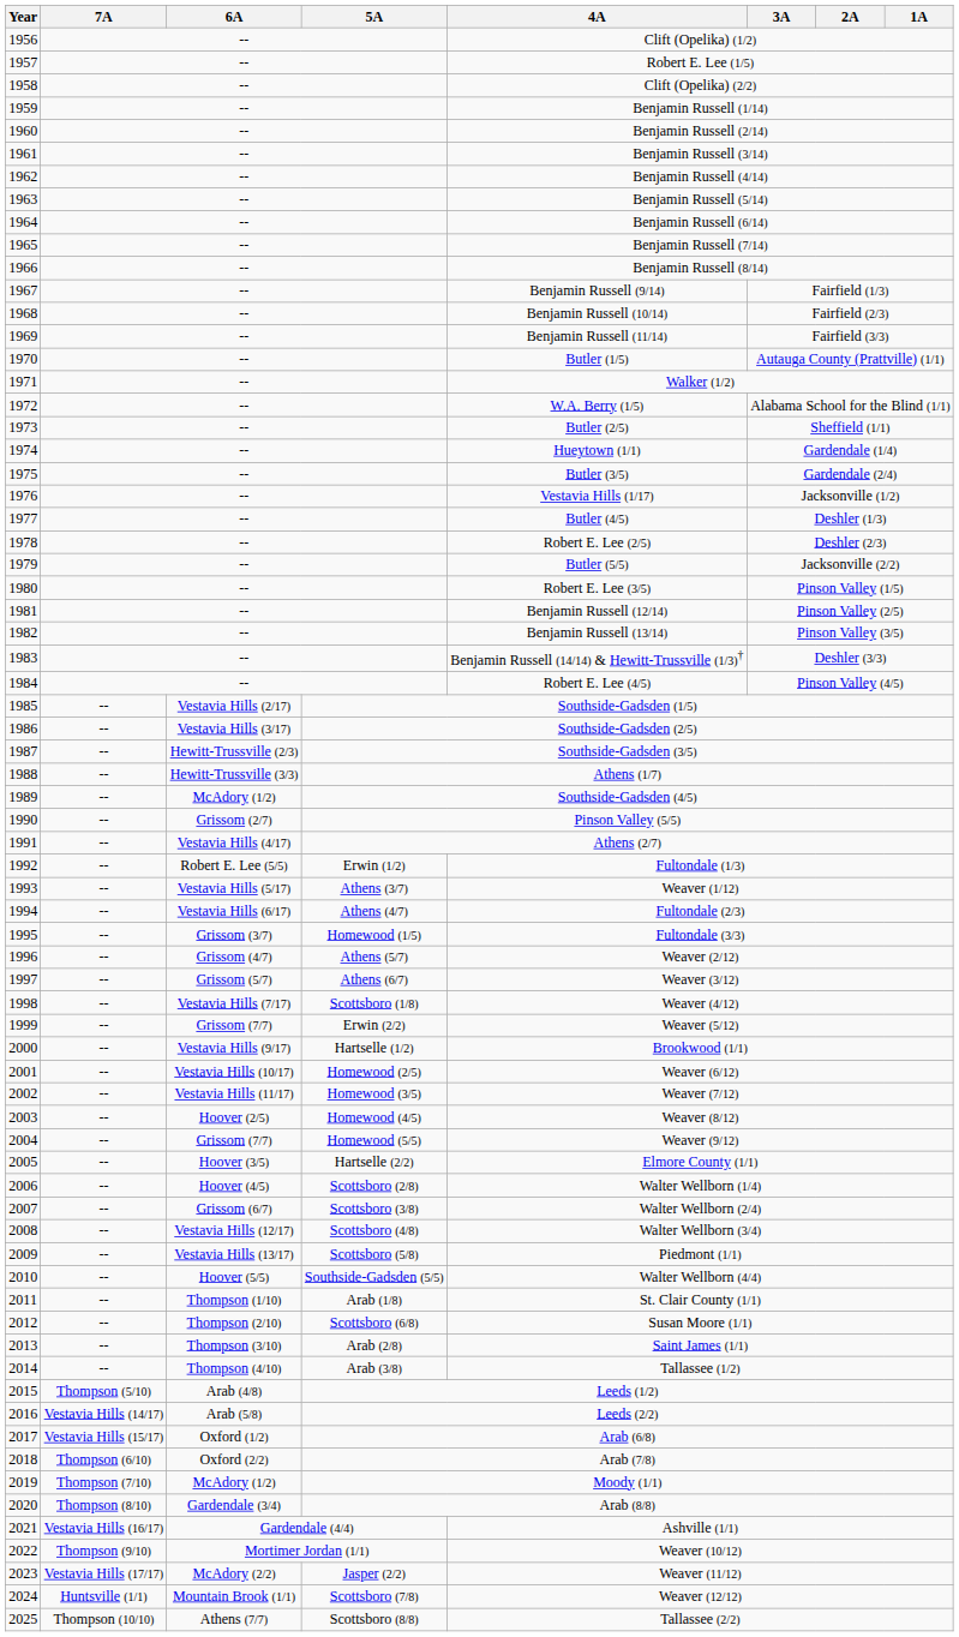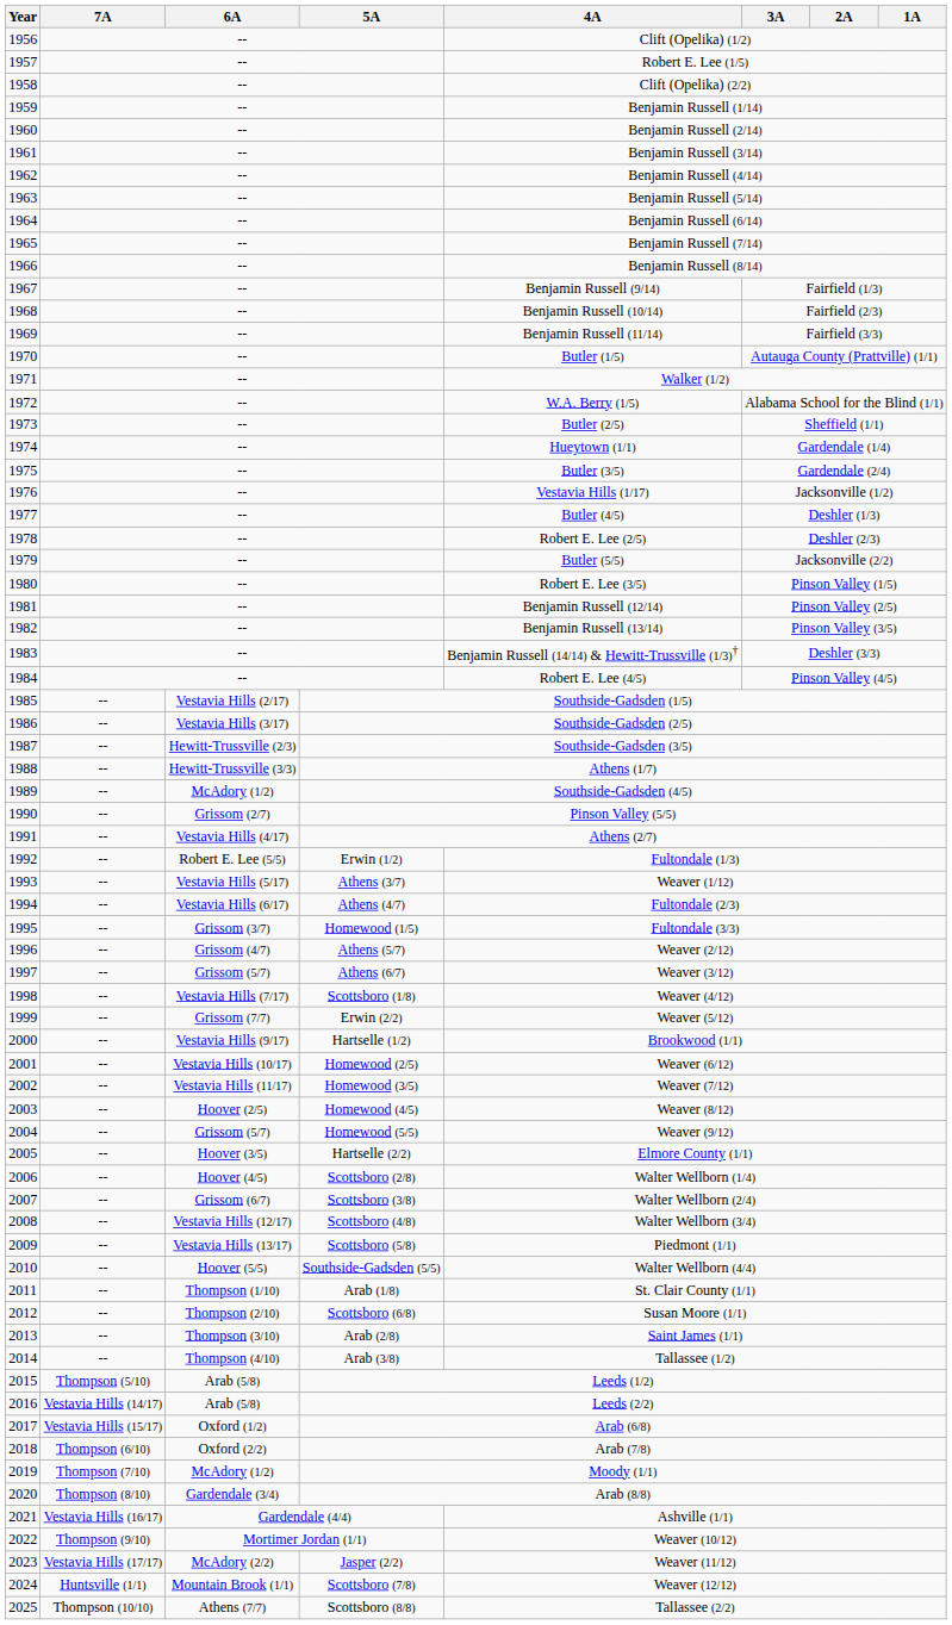 <table class="wikitable" style="text-align:center">
 <tr>
 <th>Year</th>
 <th>7A</th>
 <th>6A</th>
 <th>5A</th>
 <th>4A</th>
 <th>3A</th>
 <th>2A</th>
 <th>1A</th>
 </tr>
 <tr>
 <td>1956</td>
 <td colspan="3">--</td>
 <td colspan="4">Clift (Opelika) <small>(1/2)</small></td>
 </tr>
 <tr>
 <td>1957</td>
 <td colspan="3">--</td>
 <td colspan="4">Robert E. Lee <small>(1/5)</small></td>
 </tr>
 <tr>
 <td>1958</td>
 <td colspan="3">--</td>
 <td colspan="4">Clift (Opelika) <small>(2/2)</small></td>
 </tr>
 <tr>
 <td>1959</td>
 <td colspan="3">--</td>
 <td colspan="4">Benjamin Russell <small>(1/14)</small></td>
 </tr>
 <tr>
 <td>1960</td>
 <td colspan="3">--</td>
 <td colspan="4">Benjamin Russell <small>(2/14)</small></td>
 </tr>
 <tr>
 <td>1961</td>
 <td colspan="3">--</td>
 <td colspan="4">Benjamin Russell <small>(3/14)</small></td>
 </tr>
 <tr>
 <td>1962</td>
 <td colspan="3">--</td>
 <td colspan="4">Benjamin Russell <small>(4/14)</small></td>
 </tr>
 <tr>
 <td>1963</td>
 <td colspan="3">--</td>
 <td colspan="4">Benjamin Russell <small>(5/14)</small></td>
 </tr>
 <tr>
 <td>1964</td>
 <td colspan="3">--</td>
 <td colspan="4">Benjamin Russell <small>(6/14)</small></td>
 </tr>
 <tr>
 <td>1965</td>
 <td colspan="3">--</td>
 <td colspan="4">Benjamin Russell <small>(7/14)</small></td>
 </tr>
 <tr>
 <td>1966</td>
 <td colspan="3">--</td>
 <td colspan="4">Benjamin Russell <small>(8/14)</small></td>
 </tr>
 <tr>
 <td>1967</td>
 <td colspan="3">--</td>
 <td>Benjamin Russell <small>(9/14)</small></td>
 <td colspan="3">Fairfield <small>(1/3)</small></td>
 </tr>
 <tr>
 <td>1968</td>
 <td colspan="3">--</td>
 <td>Benjamin Russell <small>(10/14)</small></td>
 <td colspan="3">Fairfield <small>(2/3)</small></td>
 </tr>
 <tr>
 <td>1969</td>
 <td colspan="3">--</td>
 <td>Benjamin Russell <small>(11/14)</small></td>
 <td colspan="3">Fairfield <small>(3/3)</small></td>
 </tr>
 <tr>
 <td>1970</td>
 <td colspan="3">--</td>
 <td><a href='#'>Butler</a> <small>(1/5)</small></td>
 <td colspan="3"><a href='#'>Autauga County (Prattville)</a> <small>(1/1)</small></td>
 </tr>
 <tr>
 <td>1971</td>
 <td colspan="3">--</td>
 <td colspan="4"><a href='#'>Walker</a> <small>(1/2)</small></td>
 </tr>
 <tr>
 <td>1972</td>
 <td colspan="3">--</td>
 <td><a href='#'>W.A. Berry</a> <small>(1/5)</small></td>
 <td colspan="3">Alabama School for the Blind <small>(1/1)</small></td>
 </tr>
 <tr>
 <td>1973</td>
 <td colspan="3">--</td>
 <td><a href='#'>Butler</a> <small>(2/5)</small></td>
 <td colspan="3"><a href='#'>Sheffield</a> <small>(1/1)</small></td>
 </tr>
 <tr>
 <td>1974</td>
 <td colspan="3">--</td>
 <td><a href='#'>Hueytown</a> <small>(1/1)</small></td>
 <td colspan="3"><a href='#'>Gardendale</a> <small>(1/4)</small></td>
 </tr>
 <tr>
 <td>1975</td>
 <td colspan="3">--</td>
 <td><a href='#'>Butler</a> <small>(3/5)</small></td>
 <td colspan="3"><a href='#'>Gardendale</a> <small>(2/4)</small></td>
 </tr>
 <tr>
 <td>1976</td>
 <td colspan="3">--</td>
 <td><a href='#'>Vestavia Hills</a> <small>(1/17)</small></td>
 <td colspan="3">Jacksonville <small>(1/2)</small></td>
 </tr>
 <tr>
 <td>1977</td>
 <td colspan="3">--</td>
 <td><a href='#'>Butler</a> <small>(4/5)</small></td>
 <td colspan="3"><a href='#'>Deshler</a> <small>(1/3)</small></td>
 </tr>
 <tr>
 <td>1978</td>
 <td colspan="3">--</td>
 <td>Robert E. Lee <small>(2/5)</small></td>
 <td colspan="3"><a href='#'>Deshler</a> <small>(2/3)</small></td>
 </tr>
 <tr>
 <td>1979</td>
 <td colspan="3">--</td>
 <td><a href='#'>Butler</a> <small>(5/5)</small></td>
 <td colspan="3">Jacksonville <small>(2/2)</small></td>
 </tr>
 <tr>
 <td>1980</td>
 <td colspan="3">--</td>
 <td>Robert E. Lee <small>(3/5)</small></td>
 <td colspan="3"><a href='#'>Pinson Valley</a> <small>(1/5)</small></td>
 </tr>
 <tr>
 <td>1981</td>
 <td colspan="3">--</td>
 <td>Benjamin Russell <small>(12/14)</small></td>
 <td colspan="3"><a href='#'>Pinson Valley</a> <small>(2/5)</small></td>
 </tr>
 <tr>
 <td>1982</td>
 <td colspan="3">--</td>
 <td>Benjamin Russell <small>(13/14)</small></td>
 <td colspan="3"><a href='#'>Pinson Valley</a> <small>(3/5)</small></td>
 </tr>
 <tr>
 <td>1983</td>
 <td colspan="3">--</td>
 <td>Benjamin Russell <small>(14/14)</small> & <a href='#'>Hewitt-Trussville</a> <small>(1/3)</small><sup>†</sup></td>
 <td colspan="3"><a href='#'>Deshler</a> <small>(3/3)</small></td>
 </tr>
 <tr>
 <td>1984</td>
 <td colspan="3">--</td>
 <td>Robert E. Lee <small>(4/5)</small></td>
 <td colspan="3"><a href='#'>Pinson Valley</a> <small>(4/5)</small></td>
 </tr>
 <tr>
 <td>1985</td>
 <td>--</td>
 <td><a href='#'>Vestavia Hills</a> <small>(2/17)</small></td>
 <td colspan="5"><a href='#'>Southside-Gadsden</a> <small>(1/5)</small></td>
 </tr>
 <tr>
 <td>1986</td>
 <td>--</td>
 <td><a href='#'>Vestavia Hills</a> <small>(3/17)</small></td>
 <td colspan="5"><a href='#'>Southside-Gadsden</a> <small>(2/5)</small></td>
 </tr>
 <tr>
 <td>1987</td>
 <td>--</td>
 <td><a href='#'>Hewitt-Trussville</a> <small>(2/3)</small></td>
 <td colspan="5"><a href='#'>Southside-Gadsden</a> <small>(3/5)</small></td>
 </tr>
 <tr>
 <td>1988</td>
 <td>--</td>
 <td><a href='#'>Hewitt-Trussville</a> <small>(3/3)</small></td>
 <td colspan="5"><a href='#'>Athens</a> <small>(1/7)</small></td>
 </tr>
 <tr>
 <td>1989</td>
 <td>--</td>
 <td><a href='#'>McAdory</a> <small>(1/2)</small></td>
 <td colspan="5"><a href='#'>Southside-Gadsden</a> <small>(4/5)</small></td>
 </tr>
 <tr>
 <td>1990</td>
 <td>--</td>
 <td><a href='#'>Grissom</a> <small>(2/7)</small></td>
 <td colspan="5"><a href='#'>Pinson Valley</a> <small>(5/5)</small></td>
 </tr>
 <tr>
 <td>1991</td>
 <td>--</td>
 <td><a href='#'>Vestavia Hills</a> <small>(4/17)</small></td>
 <td colspan="5"><a href='#'>Athens</a> <small>(2/7)</small></td>
 </tr>
 <tr>
 <td>1992</td>
 <td>--</td>
 <td>Robert E. Lee <small>(5/5)</small></td>
 <td>Erwin <small>(1/2)</small></td>
 <td colspan="4"><a href='#'>Fultondale</a> <small>(1/3)</small></td>
 </tr>
 <tr>
 <td>1993</td>
 <td>--</td>
 <td><a href='#'>Vestavia Hills</a> <small>(5/17)</small></td>
 <td><a href='#'>Athens</a> <small>(3/7)</small></td>
 <td colspan="4">Weaver <small>(1/12)</small></td>
 </tr>
 <tr>
 <td>1994</td>
 <td>--</td>
 <td><a href='#'>Vestavia Hills</a> <small>(6/17)</small></td>
 <td><a href='#'>Athens</a> <small>(4/7)</small></td>
 <td colspan="4"><a href='#'>Fultondale</a> <small>(2/3)</small></td>
 </tr>
 <tr>
 <td>1995</td>
 <td>--</td>
 <td><a href='#'>Grissom</a> <small>(3/7)</small></td>
 <td><a href='#'>Homewood</a> <small>(1/5)</small></td>
 <td colspan="4"><a href='#'>Fultondale</a> <small>(3/3)</small></td>
 </tr>
 <tr>
 <td>1996</td>
 <td>--</td>
 <td><a href='#'>Grissom</a> <small>(4/7)</small></td>
 <td><a href='#'>Athens</a> <small>(5/7)</small></td>
 <td colspan="4">Weaver <small>(2/12)</small></td>
 </tr>
 <tr>
 <td>1997</td>
 <td>--</td>
 <td><a href='#'>Grissom</a> <small>(5/7)</small></td>
 <td><a href='#'>Athens</a> <small>(6/7)</small></td>
 <td colspan="4">Weaver <small>(3/12)</small></td>
 </tr>
 <tr>
 <td>1998</td>
 <td>--</td>
 <td><a href='#'>Vestavia Hills</a> <small>(7/17)</small></td>
 <td><a href='#'>Scottsboro</a> <small>(1/8)</small></td>
 <td colspan="4">Weaver <small>(4/12)</small></td>
 </tr>
 <tr>
 <td>1999</td>
 <td>--</td>
 <td><a href='#'>Grissom</a> <small>(7/7)</small></td>
 <td>Erwin <small>(2/2)</small></td>
 <td colspan="4">Weaver <small>(5/12)</small></td>
 </tr>
 <tr>
 <td>2000</td>
 <td>--</td>
 <td><a href='#'>Vestavia Hills</a> <small>(9/17)</small></td>
 <td>Hartselle <small>(1/2)</small></td>
 <td colspan="4"><a href='#'>Brookwood</a> <small>(1/1)</small></td>
 </tr>
 <tr>
 <td>2001</td>
 <td>--</td>
 <td><a href='#'>Vestavia Hills</a> <small>(10/17)</small></td>
 <td><a href='#'>Homewood</a> <small>(2/5)</small></td>
 <td colspan="4">Weaver <small>(6/12)</small></td>
 </tr>
 <tr>
 <td>2002</td>
 <td>--</td>
 <td><a href='#'>Vestavia Hills</a> <small>(11/17)</small></td>
 <td><a href='#'>Homewood</a> <small>(3/5)</small></td>
 <td colspan="4">Weaver <small>(7/12)</small></td>
 </tr>
 <tr>
 <td>2003</td>
 <td>--</td>
 <td><a href='#'>Hoover</a> <small>(2/5)</small></td>
 <td><a href='#'>Homewood</a> <small>(4/5)</small></td>
 <td colspan="4">Weaver <small>(8/12)</small></td>
 </tr>
 <tr>
 <td>2004</td>
 <td>--</td>
-<td><a href='#'>Grissom</a> <small>(7/7)</small></td>
+<td><a href='#'>Grissom</a> <small>(5/7)</small></td>
 <td><a href='#'>Homewood</a> <small>(5/5)</small></td>
 <td colspan="4">Weaver <small>(9/12)</small></td>
 </tr>
 <tr>
 <td>2005</td>
 <td>--</td>
 <td><a href='#'>Hoover</a> <small>(3/5)</small></td>
 <td>Hartselle <small>(2/2)</small></td>
 <td colspan="4"><a href='#'>Elmore County</a> <small>(1/1)</small></td>
 </tr>
 <tr>
 <td>2006</td>
 <td>--</td>
 <td><a href='#'>Hoover</a> <small>(4/5)</small></td>
 <td><a href='#'>Scottsboro</a> <small>(2/8)</small></td>
 <td colspan="4">Walter Wellborn <small>(1/4)</small></td>
 </tr>
 <tr>
 <td>2007</td>
 <td>--</td>
 <td><a href='#'>Grissom</a> <small>(6/7)</small></td>
 <td><a href='#'>Scottsboro</a> <small>(3/8)</small></td>
 <td colspan="4">Walter Wellborn <small>(2/4)</small></td>
 </tr>
 <tr>
 <td>2008</td>
 <td>--</td>
 <td><a href='#'>Vestavia Hills</a> <small>(12/17)</small></td>
 <td><a href='#'>Scottsboro</a> <small>(4/8)</small></td>
 <td colspan="4">Walter Wellborn <small>(3/4)</small></td>
 </tr>
 <tr>
 <td>2009</td>
 <td>--</td>
 <td><a href='#'>Vestavia Hills</a> <small>(13/17)</small></td>
 <td><a href='#'>Scottsboro</a> <small>(5/8)</small></td>
 <td colspan="4">Piedmont <small>(1/1)</small></td>
 </tr>
 <tr>
 <td>2010</td>
 <td>--</td>
 <td><a href='#'>Hoover</a> <small>(5/5)</small></td>
 <td><a href='#'>Southside-Gadsden</a> <small>(5/5)</small></td>
 <td colspan="4">Walter Wellborn <small>(4/4)</small></td>
 </tr>
 <tr>
 <td>2011</td>
 <td>--</td>
 <td><a href='#'>Thompson</a> <small>(1/10)</small></td>
 <td>Arab <small>(1/8)</small></td>
 <td colspan="4">St. Clair County <small>(1/1)</small></td>
 </tr>
 <tr>
 <td>2012</td>
 <td>--</td>
 <td><a href='#'>Thompson</a> <small>(2/10)</small></td>
 <td><a href='#'>Scottsboro</a>  <small>(6/8)</small></td>
 <td colspan="4">Susan Moore <small>(1/1)</small></td>
 </tr>
 <tr>
 <td>2013</td>
 <td>--</td>
 <td><a href='#'>Thompson</a> <small>(3/10)</small></td>
 <td>Arab <small>(2/8)</small></td>
 <td colspan="4"><a href='#'>Saint James</a> <small>(1/1)</small></td>
 </tr>
 <tr>
 <td>2014</td>
 <td>--</td>
 <td><a href='#'>Thompson</a> <small>(4/10)</small></td>
 <td>Arab <small>(3/8)</small></td>
 <td colspan="4">Tallassee <small>(1/2)</small></td>
 </tr>
 <tr>
 <td>2015</td>
 <td><a href='#'>Thompson</a> <small>(5/10)</small></td>
-<td>Arab <small>(4/8)</small></td>
+<td>Arab <small>(5/8)</small></td>
 <td colspan="5"><a href='#'>Leeds</a> <small>(1/2)</small></td>
 </tr>
 <tr>
 <td>2016</td>
 <td><a href='#'>Vestavia Hills</a> <small>(14/17)</small></td>
 <td>Arab <small>(5/8)</small></td>
 <td colspan="5"><a href='#'>Leeds</a> <small>(2/2)</small></td>
 </tr>
 <tr>
 <td>2017</td>
 <td><a href='#'>Vestavia Hills</a> <small>(15/17)</small></td>
 <td>Oxford <small>(1/2)</small></td>
 <td colspan="5"><a href='#'>Arab</a> <small>(6/8)</small></td>
 </tr>
 <tr>
 <td>2018</td>
 <td><a href='#'>Thompson</a> <small>(6/10)</small></td>
 <td>Oxford <small>(2/2)</small></td>
 <td colspan="5">Arab <small>(7/8)</small></td>
 </tr>
 <tr>
 <td>2019</td>
 <td><a href='#'>Thompson</a> <small>(7/10)</small></td>
 <td><a href='#'>McAdory</a> <small>(1/2)</small></td>
 <td colspan="5"><a href='#'>Moody</a> <small>(1/1)</small></td>
 </tr>
 <tr>
 <td>2020</td>
 <td><a href='#'>Thompson</a> <small>(8/10)</small></td>
 <td><a href='#'>Gardendale</a> <small>(3/4)</small></td>
 <td colspan="5">Arab <small>(8/8)</small></td>
 </tr>
 <tr>
 <td>2021</td>
 <td><a href='#'>Vestavia Hills</a> <small>(16/17)</small></td>
 <td colspan="2"><a href='#'>Gardendale</a> <small>(4/4)</small></td>
 <td colspan="4">Ashville <small>(1/1)</small></td>
 </tr>
 <tr>
 <td>2022</td>
 <td><a href='#'>Thompson</a> <small>(9/10)</small></td>
 <td colspan="2"><a href='#'>Mortimer Jordan</a> <small>(1/1)</small></td>
 <td colspan="4">Weaver <small>(10/12)</small></td>
 </tr>
 <tr>
 <td>2023</td>
 <td><a href='#'>Vestavia Hills</a> <small>(17/17)</small></td>
 <td><a href='#'>McAdory</a> <small>(2/2)</small></td>
 <td><a href='#'>Jasper</a> <small>(2/2)</small></td>
 <td colspan="4">Weaver <small>(11/12)</small></td>
 </tr>
 <tr>
 <td>2024</td>
 <td><a href='#'>Huntsville</a> <small>(1/1)</small></td>
 <td><a href='#'>Mountain Brook</a> <small>(1/1)</small></td>
 <td><a href='#'>Scottsboro</a> <small>(7/8)</small></td>
 <td colspan="4">Weaver <small>(12/12)</small></td>
 </tr>
 <tr>
 <td>2025</td>
 <td>Thompson <small>(10/10)</small></td>
 <td>Athens <small>(7/7)</small></td>
 <td>Scottsboro <small>(8/8)</small></td>
 <td colspan="4">Tallassee <small>(2/2)</small></td>
 </tr>
 </table>
